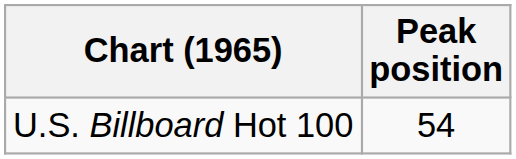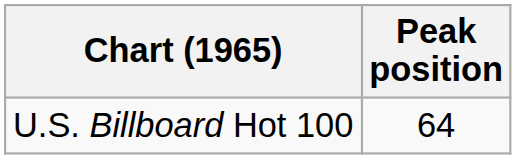 <table class="wikitable sortable">
 <tr>
 <th align="left">Chart (1965)</th>
 <th align="center">Peak<br>position</th>
 </tr>
 <tr>
 <td align="left">U.S. <em>Billboard</em> Hot 100</td>
-<td align="center">54</td>
+<td align="center">64</td>
 </tr>
 </table>
